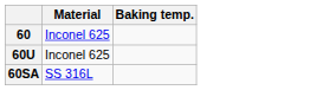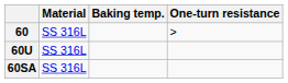 <table class=wikitable>
 <tr>
 <th scope=col></th>
 <th scope="col">Material</th>
 <th scope="col">Baking temp.</th>
+<th scope="col">One-turn resistance</th>
 </tr>
 <tr>
 <th>60</th>
-<td><a href='#'>Inconel 625</a></td>
+<td><a href='#'>SS 316L</a></td>
 <td></td>
+<td>> </td>
 </tr>
 <tr>
 <th scope="row">60U</th>
-<td>Inconel 625</td>
+<td><a href='#'>SS 316L</a></td>
+<td></td>
 <td></td>
 </tr>
 <tr>
 <th scope=row>60SA</th>
 <td><a href='#'>SS 316L</a></td>
 <td></td>
+<td></td>
 </tr>
 </table>
